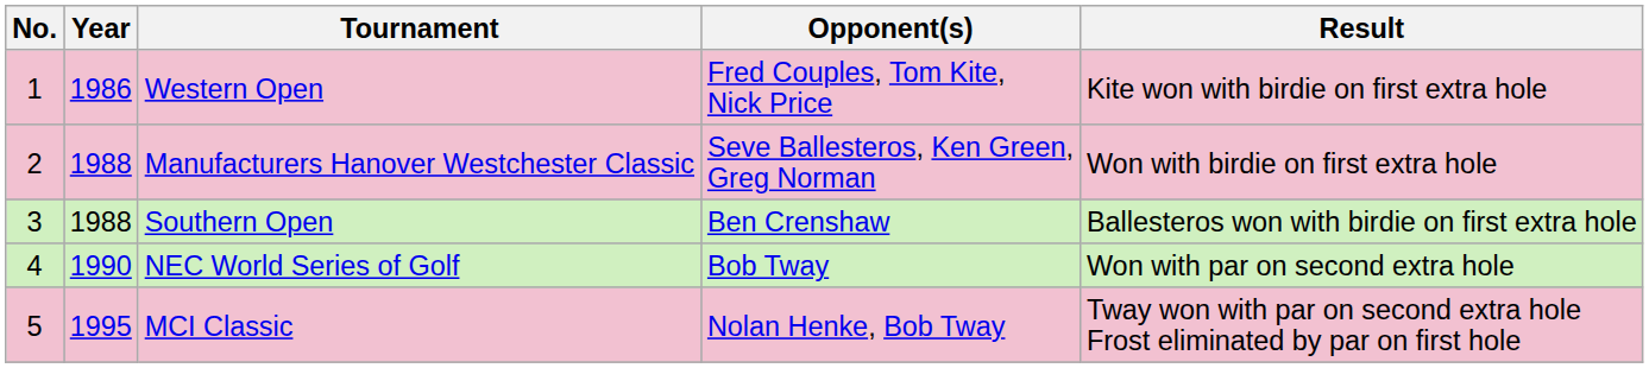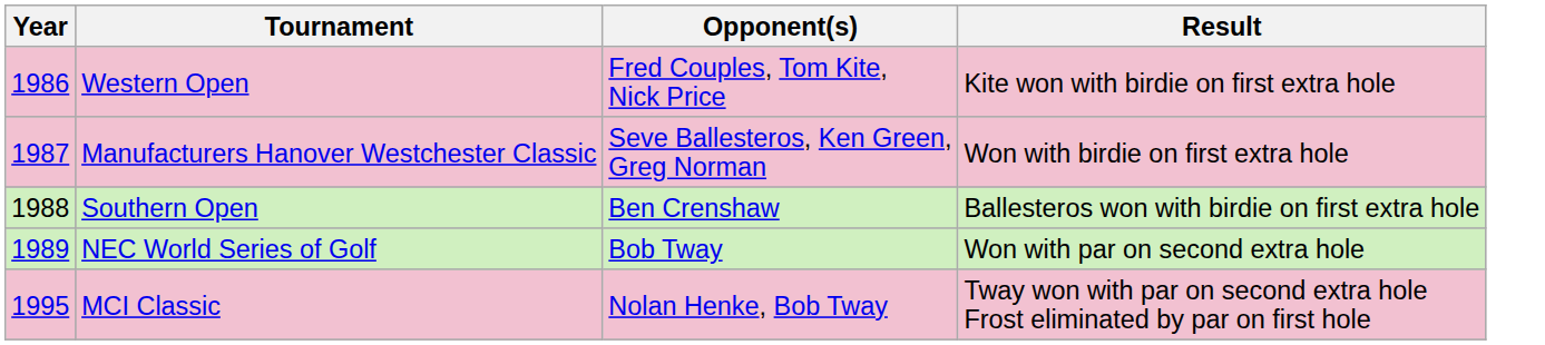 <table class="wikitable" style="font-size:95%;">
 <tr>
-<th>No.</th>
 <th>Year</th>
 <th>Tournament</th>
 <th>Opponent(s)</th>
 <th>Result</th>
 </tr>
 <tr style="background:#F2C1D1;">
-<td align=center>1</td>
 <td><a href='#'>1986</a></td>
 <td><a href='#'>Western Open</a></td>
 <td> <a href='#'>Fred Couples</a>,  <a href='#'>Tom Kite</a>,<br> <a href='#'>Nick Price</a></td>
 <td>Kite won with birdie on first extra hole</td>
 </tr>
 <tr style="background:#F2C1D1;">
-<td align=center>2</td>
-<td><a href='#'>1988</a></td>
+<td><a href='#'>1987</a></td>
 <td><a href='#'>Manufacturers Hanover Westchester Classic</a></td>
 <td> <a href='#'>Seve Ballesteros</a>,  <a href='#'>Ken Green</a>,<br> <a href='#'>Greg Norman</a></td>
 <td>Won with birdie on first extra hole</td>
 </tr>
 <tr style="background:#d0f0c0;">
-<td align=center>3</td>
 <td>1988</td>
 <td><a href='#'>Southern Open</a></td>
 <td> <a href='#'>Ben Crenshaw</a></td>
 <td>Ballesteros won with birdie on first extra hole</td>
 </tr>
 <tr style="background:#d0f0c0;">
-<td align=center>4</td>
-<td><a href='#'>1990</a></td>
+<td><a href='#'>1989</a></td>
 <td><a href='#'>NEC World Series of Golf</a></td>
 <td> <a href='#'>Bob Tway</a></td>
 <td>Won with par on second extra hole</td>
 </tr>
 <tr style="background:#F2C1D1;">
-<td align=center>5</td>
 <td><a href='#'>1995</a></td>
 <td><a href='#'>MCI Classic</a></td>
 <td> <a href='#'>Nolan Henke</a>,  <a href='#'>Bob Tway</a></td>
 <td>Tway won with par on second extra hole<br>Frost eliminated by par on first hole</td>
 </tr>
 </table>
